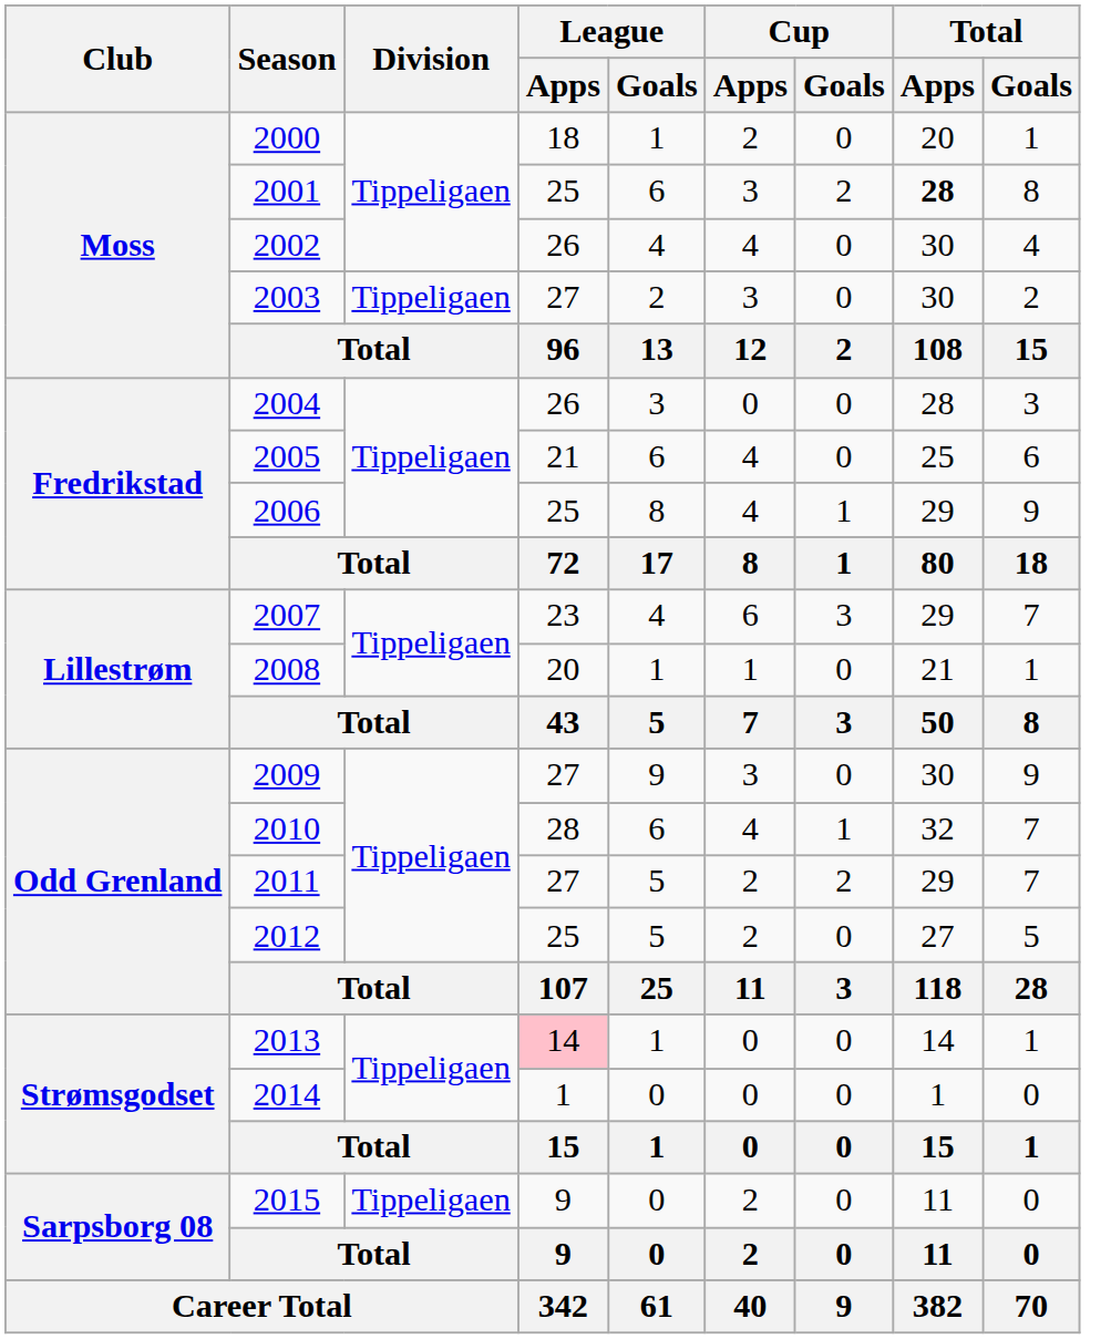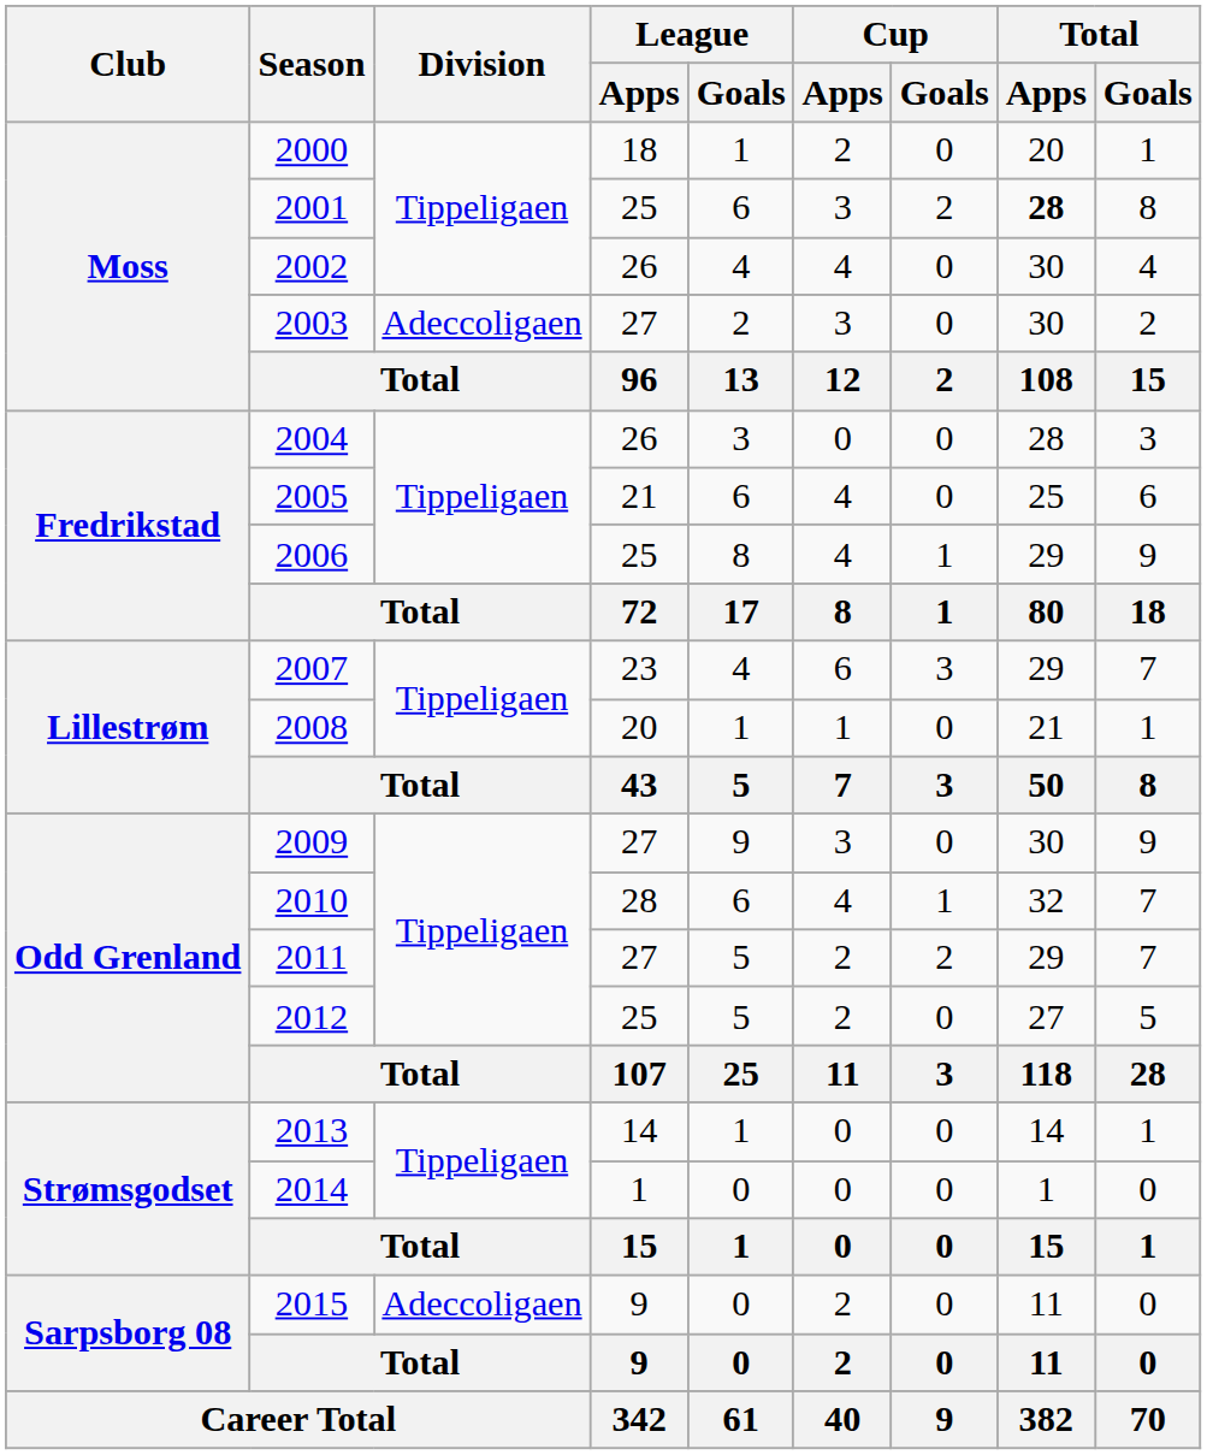 <table class="wikitable" style="text-align: center;">
 <tr>
 <th rowspan="2">Club</th>
 <th rowspan="2">Season</th>
 <th rowspan="2">Division</th>
 <th colspan="2">League</th>
 <th colspan="2">Cup</th>
 <th colspan="2">Total</th>
 </tr>
 <tr>
 <th>Apps</th>
 <th>Goals</th>
 <th>Apps</th>
 <th>Goals</th>
 <th>Apps</th>
 <th>Goals</th>
 </tr>
 <tr>
 <th rowspan="5" valign="center"><a href='#'>Moss</a></th>
 <td><a href='#'>2000</a></td>
 <td rowspan="3" valign="center"><a href='#'>Tippeligaen</a></td>
 <td>18</td>
 <td>1</td>
 <td>2</td>
 <td>0</td>
 <td>20</td>
 <td>1</td>
 </tr>
 <tr>
 <td><a href='#'>2001</a></td>
 <td>25</td>
 <td>6</td>
 <td>3</td>
 <td>2</td>
 <td><strong>28</strong></td>
 <td>8</td>
 </tr>
 <tr>
 <td><a href='#'>2002</a></td>
 <td>26</td>
 <td>4</td>
 <td>4</td>
 <td>0</td>
 <td>30</td>
 <td>4</td>
 </tr>
 <tr>
 <td><a href='#'>2003</a></td>
-<td rowspan="1" valign="center"><a href='#'>Tippeligaen</a></td>
+<td><a href='#'>Adeccoligaen</a></td>
 <td>27</td>
 <td>2</td>
 <td>3</td>
 <td>0</td>
 <td>30</td>
 <td>2</td>
 </tr>
 <tr>
 <th colspan="2" valign="center">Total</th>
 <th>96</th>
 <th>13</th>
 <th>12</th>
 <th>2</th>
 <th>108</th>
 <th>15</th>
 </tr>
 <tr>
 <th rowspan="4" valign="center"><a href='#'>Fredrikstad</a></th>
 <td><a href='#'>2004</a></td>
 <td rowspan="3" valign="center"><a href='#'>Tippeligaen</a></td>
 <td>26</td>
 <td>3</td>
 <td>0</td>
 <td>0</td>
 <td>28</td>
 <td>3</td>
 </tr>
 <tr>
 <td><a href='#'>2005</a></td>
 <td>21</td>
 <td>6</td>
 <td>4</td>
 <td>0</td>
 <td>25</td>
 <td>6</td>
 </tr>
 <tr>
 <td><a href='#'>2006</a></td>
 <td>25</td>
 <td>8</td>
 <td>4</td>
 <td>1</td>
 <td>29</td>
 <td>9</td>
 </tr>
 <tr>
 <th colspan="2" valign="center">Total</th>
 <th>72</th>
 <th>17</th>
 <th>8</th>
 <th>1</th>
 <th>80</th>
 <th>18</th>
 </tr>
 <tr>
 <th rowspan="3" valign="center"><a href='#'>Lillestrøm</a></th>
 <td><a href='#'>2007</a></td>
 <td rowspan="2" valign="center"><a href='#'>Tippeligaen</a></td>
 <td>23</td>
 <td>4</td>
 <td>6</td>
 <td>3</td>
 <td>29</td>
 <td>7</td>
 </tr>
 <tr>
 <td><a href='#'>2008</a></td>
 <td>20</td>
 <td>1</td>
 <td>1</td>
 <td>0</td>
 <td>21</td>
 <td>1</td>
 </tr>
 <tr>
 <th colspan="2" valign="center">Total</th>
 <th>43</th>
 <th>5</th>
 <th>7</th>
 <th>3</th>
 <th>50</th>
 <th>8</th>
 </tr>
 <tr>
 <th rowspan="5" valign="center"><a href='#'>Odd Grenland</a></th>
 <td><a href='#'>2009</a></td>
 <td rowspan="4" valign="center"><a href='#'>Tippeligaen</a></td>
 <td>27</td>
 <td>9</td>
 <td>3</td>
 <td>0</td>
 <td>30</td>
 <td>9</td>
 </tr>
 <tr>
 <td><a href='#'>2010</a></td>
 <td>28</td>
 <td>6</td>
 <td>4</td>
 <td>1</td>
 <td>32</td>
 <td>7</td>
 </tr>
 <tr>
 <td><a href='#'>2011</a></td>
 <td>27</td>
 <td>5</td>
 <td>2</td>
 <td>2</td>
 <td>29</td>
 <td>7</td>
 </tr>
 <tr>
 <td><a href='#'>2012</a></td>
 <td>25</td>
 <td>5</td>
 <td>2</td>
 <td>0</td>
 <td>27</td>
 <td>5</td>
 </tr>
 <tr>
 <th colspan="2" valign="center">Total</th>
 <th>107</th>
 <th>25</th>
 <th>11</th>
 <th>3</th>
 <th>118</th>
 <th>28</th>
 </tr>
 <tr>
 <th rowspan="3" valign="center"><a href='#'>Strømsgodset</a></th>
 <td><a href='#'>2013</a></td>
 <td rowspan="2" valign="center"><a href='#'>Tippeligaen</a></td>
-<td style="background: pink;">14</td>
+<td>14</td>
 <td>1</td>
 <td>0</td>
 <td>0</td>
 <td>14</td>
 <td>1</td>
 </tr>
 <tr>
 <td><a href='#'>2014</a></td>
 <td>1</td>
 <td>0</td>
 <td>0</td>
 <td>0</td>
 <td>1</td>
 <td>0</td>
 </tr>
 <tr>
 <th colspan="2" valign="center">Total</th>
 <th>15</th>
 <th>1</th>
 <th>0</th>
 <th>0</th>
 <th>15</th>
 <th>1</th>
 </tr>
 <tr>
 <th rowspan="2" valign="center"><a href='#'>Sarpsborg 08</a></th>
 <td><a href='#'>2015</a></td>
-<td rowspan="1" valign="center"><a href='#'>Tippeligaen</a></td>
+<td><a href='#'>Adeccoligaen</a></td>
 <td>9</td>
 <td>0</td>
 <td>2</td>
 <td>0</td>
 <td>11</td>
 <td>0</td>
 </tr>
 <tr>
 <th colspan="2" valign="center">Total</th>
 <th>9</th>
 <th>0</th>
 <th>2</th>
 <th>0</th>
 <th>11</th>
 <th>0</th>
 </tr>
 <tr>
 <th colspan="3">Career Total</th>
 <th>342</th>
 <th>61</th>
 <th>40</th>
 <th>9</th>
 <th>382</th>
 <th>70</th>
 </tr>
 </table>
